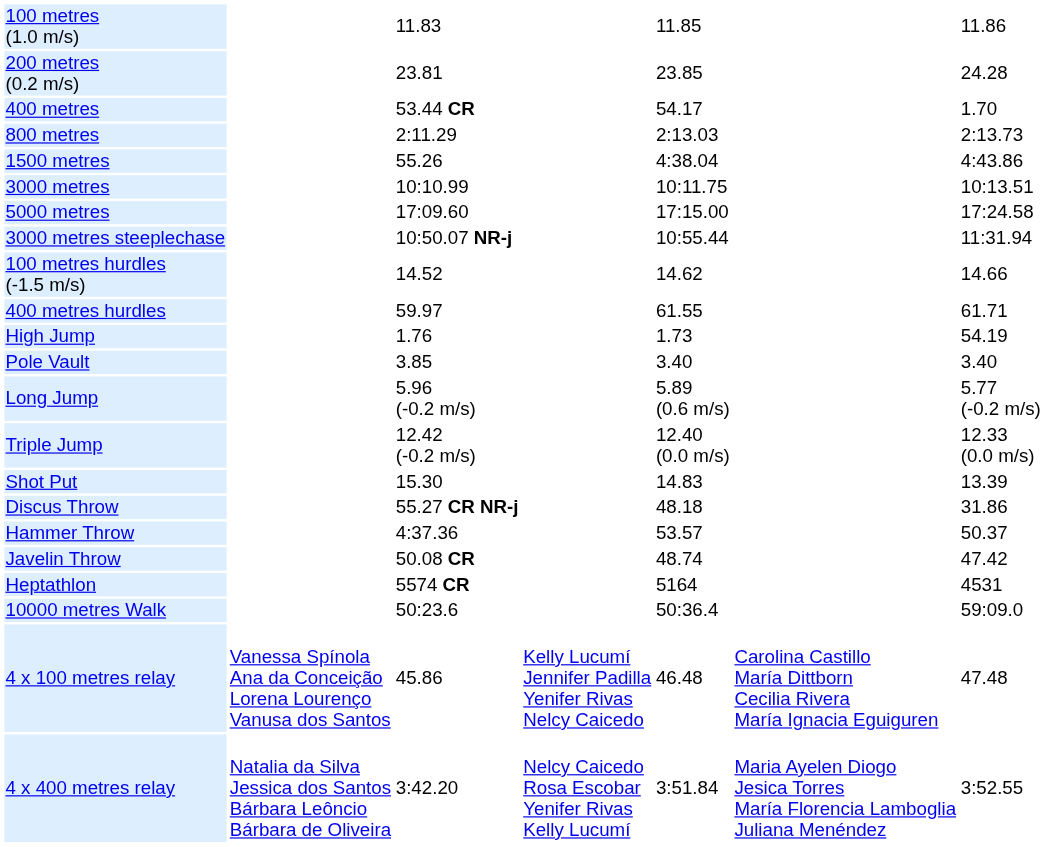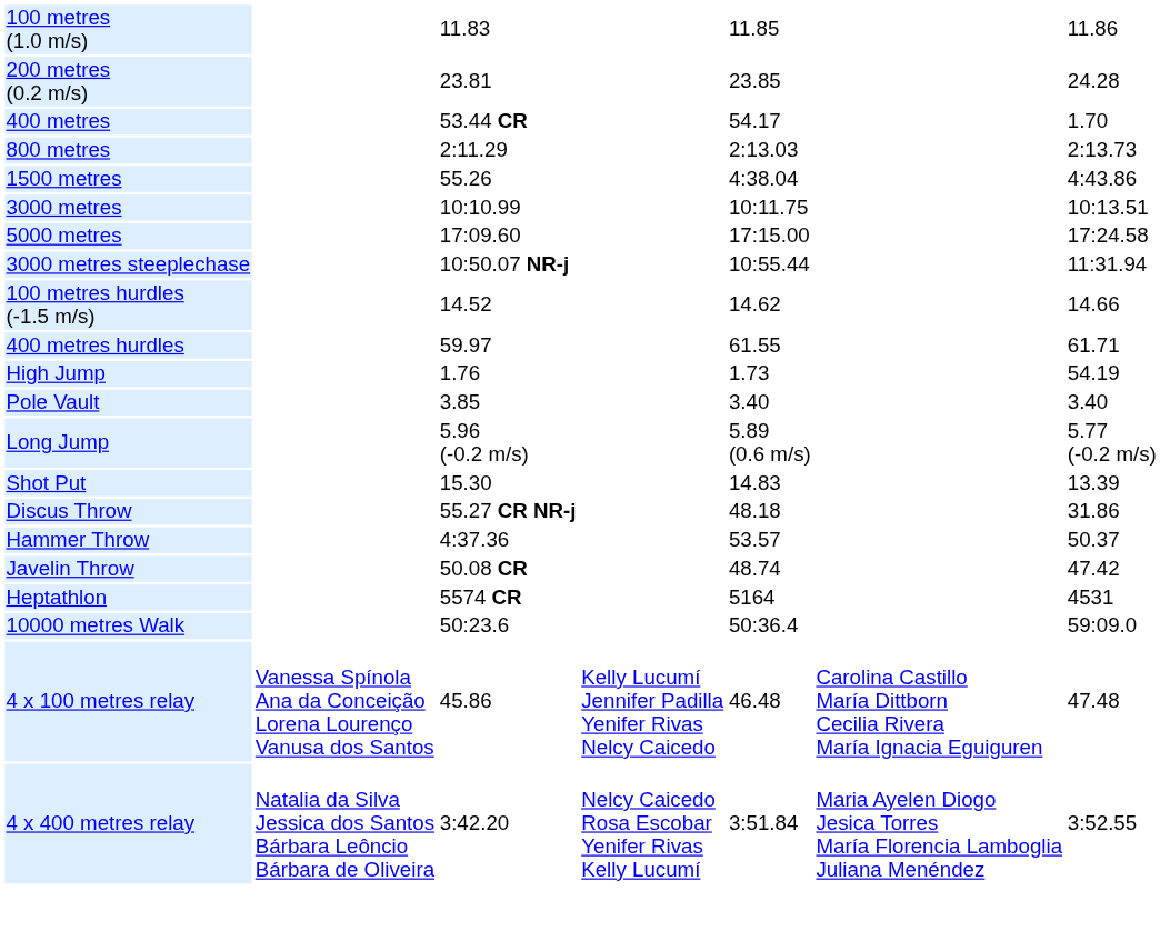 <table>
 <tr>
 <td bgcolor = DDEEFF><a href='#'>100 metres</a> <br> (1.0 m/s)</td>
 <td></td>
 <td>11.83</td>
 <td></td>
 <td>11.85</td>
 <td></td>
 <td>11.86</td>
 </tr>
 <tr>
 <td bgcolor = DDEEFF><a href='#'>200 metres</a> <br> (0.2 m/s)</td>
 <td></td>
 <td>23.81</td>
 <td></td>
 <td>23.85</td>
 <td></td>
 <td>24.28</td>
 </tr>
 <tr>
 <td bgcolor = DDEEFF><a href='#'>400 metres</a></td>
 <td></td>
 <td>53.44 <strong>CR</strong></td>
 <td></td>
 <td>54.17</td>
 <td></td>
 <td>1.70</td>
 </tr>
 <tr>
 <td bgcolor = DDEEFF><a href='#'>800 metres</a></td>
 <td></td>
 <td>2:11.29</td>
 <td></td>
 <td>2:13.03</td>
 <td></td>
 <td>2:13.73</td>
 </tr>
 <tr>
 <td bgcolor = DDEEFF><a href='#'>1500 metres</a></td>
 <td></td>
 <td>55.26</td>
 <td></td>
 <td>4:38.04</td>
 <td></td>
 <td>4:43.86</td>
 </tr>
 <tr>
 <td bgcolor = DDEEFF><a href='#'>3000 metres</a></td>
 <td></td>
 <td>10:10.99</td>
 <td></td>
 <td>10:11.75</td>
 <td></td>
 <td>10:13.51</td>
 </tr>
 <tr>
 <td bgcolor = DDEEFF><a href='#'>5000 metres</a></td>
 <td></td>
 <td>17:09.60</td>
 <td></td>
 <td>17:15.00</td>
 <td></td>
 <td>17:24.58</td>
 </tr>
 <tr>
 <td bgcolor = DDEEFF><a href='#'>3000 metres steeplechase</a></td>
 <td></td>
 <td>10:50.07 <strong>NR-j</strong></td>
 <td></td>
 <td>10:55.44</td>
 <td></td>
 <td>11:31.94</td>
 </tr>
 <tr>
 <td bgcolor = DDEEFF><a href='#'>100 metres hurdles</a> <br> (-1.5 m/s)</td>
 <td></td>
 <td>14.52</td>
 <td></td>
 <td>14.62</td>
 <td></td>
 <td>14.66</td>
 </tr>
 <tr>
 <td bgcolor = DDEEFF><a href='#'>400 metres hurdles</a></td>
 <td></td>
 <td>59.97</td>
 <td></td>
 <td>61.55</td>
 <td></td>
 <td>61.71</td>
 </tr>
 <tr>
 <td bgcolor = DDEEFF><a href='#'>High Jump</a></td>
 <td></td>
 <td>1.76</td>
 <td></td>
 <td>1.73</td>
 <td></td>
 <td>54.19</td>
 </tr>
 <tr>
 <td bgcolor = DDEEFF><a href='#'>Pole Vault</a></td>
 <td></td>
 <td>3.85</td>
 <td></td>
 <td>3.40</td>
 <td></td>
 <td>3.40</td>
 </tr>
 <tr>
 <td bgcolor = DDEEFF><a href='#'>Long Jump</a></td>
 <td></td>
 <td>5.96 <br> (-0.2 m/s)</td>
 <td></td>
 <td>5.89 <br> (0.6 m/s)</td>
 <td></td>
 <td>5.77 <br> (-0.2 m/s)</td>
 </tr>
 <tr>
-<td bgcolor = DDEEFF><a href='#'>Triple Jump</a></td>
-<td></td>
-<td>12.42 <br> (-0.2 m/s)</td>
-<td></td>
-<td>12.40 <br> (0.0 m/s)</td>
-<td></td>
-<td>12.33 <br> (0.0 m/s)</td>
-</tr>
-<tr>
 <td bgcolor = DDEEFF><a href='#'>Shot Put</a></td>
 <td></td>
 <td>15.30</td>
 <td></td>
 <td>14.83</td>
 <td></td>
 <td>13.39</td>
 </tr>
 <tr>
 <td bgcolor = DDEEFF><a href='#'>Discus Throw</a></td>
 <td></td>
 <td>55.27 <strong>CR</strong> <strong>NR-j</strong></td>
 <td></td>
 <td>48.18</td>
 <td></td>
 <td>31.86</td>
 </tr>
 <tr>
 <td bgcolor = DDEEFF><a href='#'>Hammer Throw</a></td>
 <td></td>
 <td>4:37.36</td>
 <td></td>
 <td>53.57</td>
 <td></td>
 <td>50.37</td>
 </tr>
 <tr>
 <td bgcolor = DDEEFF><a href='#'>Javelin Throw</a></td>
 <td></td>
 <td>50.08 <strong>CR</strong></td>
 <td></td>
 <td>48.74</td>
 <td></td>
 <td>47.42</td>
 </tr>
 <tr>
 <td bgcolor = DDEEFF><a href='#'>Heptathlon</a></td>
 <td></td>
 <td>5574 <strong>CR</strong></td>
 <td></td>
 <td>5164</td>
 <td></td>
 <td>4531</td>
 </tr>
 <tr>
 <td bgcolor = DDEEFF><a href='#'>10000 metres Walk</a></td>
 <td></td>
 <td>50:23.6</td>
 <td></td>
 <td>50:36.4</td>
 <td></td>
 <td>59:09.0</td>
 </tr>
 <tr>
 <td bgcolor = DDEEFF><a href='#'>4 x 100 metres relay</a></td>
 <td> <br> <a href='#'>Vanessa Spínola</a> <br> <a href='#'>Ana da Conceição</a> <br> <a href='#'>Lorena Lourenço</a> <br> <a href='#'>Vanusa dos Santos</a></td>
 <td>45.86</td>
 <td> <br> <a href='#'>Kelly Lucumí</a> <br> <a href='#'>Jennifer Padilla</a> <br> <a href='#'>Yenifer Rivas</a> <br> <a href='#'>Nelcy Caicedo</a></td>
 <td>46.48</td>
 <td> <br> <a href='#'>Carolina Castillo</a> <br> <a href='#'>María Dittborn</a> <br> <a href='#'>Cecilia Rivera</a> <br> <a href='#'>María Ignacia Eguiguren</a></td>
 <td>47.48</td>
 </tr>
 <tr>
 <td bgcolor = DDEEFF><a href='#'>4 x 400 metres relay</a></td>
 <td> <br> <a href='#'>Natalia da Silva</a> <br> <a href='#'>Jessica dos Santos</a> <br> <a href='#'>Bárbara Leôncio</a> <br> <a href='#'>Bárbara de Oliveira</a></td>
 <td>3:42.20</td>
 <td> <br> <a href='#'>Nelcy Caicedo</a> <br> <a href='#'>Rosa Escobar</a> <br> <a href='#'>Yenifer Rivas</a> <br> <a href='#'>Kelly Lucumí</a></td>
 <td>3:51.84</td>
 <td> <br> <a href='#'>Maria Ayelen Diogo</a> <br> <a href='#'>Jesica Torres</a> <br> <a href='#'>María Florencia Lamboglia</a> <br> <a href='#'>Juliana Menéndez</a></td>
 <td>3:52.55</td>
 </tr>
 </table>
